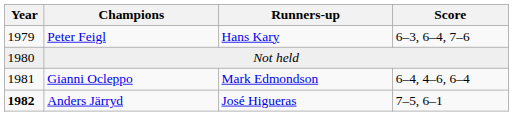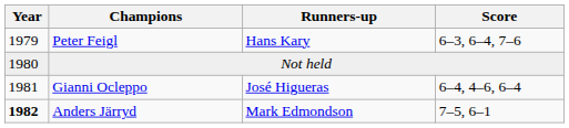 <table class="wikitable">
 <tr>
 <th style="width:40px">Year</th>
 <th style="width:200px">Champions</th>
 <th style="width:200px">Runners-up</th>
 <th style="width:130px" class="unsortable">Score</th>
 </tr>
 <tr>
 <td>1979</td>
 <td> <a href='#'>Peter Feigl</a></td>
 <td> <a href='#'>Hans Kary</a></td>
 <td>6–3, 6–4, 7–6</td>
 </tr>
 <tr>
 <td style="background:#efefef">1980</td>
 <td colspan=3 align=center style="background:#efefef"><em>Not held</em></td>
 </tr>
 <tr>
 <td>1981</td>
 <td> <a href='#'>Gianni Ocleppo</a></td>
-<td> <a href='#'>Mark Edmondson</a></td>
+<td> <a href='#'>José Higueras</a></td>
 <td>6–4, 4–6, 6–4</td>
 </tr>
 <tr>
 <td><strong>1982</strong></td>
 <td> <a href='#'>Anders Järryd</a></td>
-<td> <a href='#'>José Higueras</a></td>
+<td> <a href='#'>Mark Edmondson</a></td>
 <td>7–5, 6–1</td>
 </tr>
 </table>
